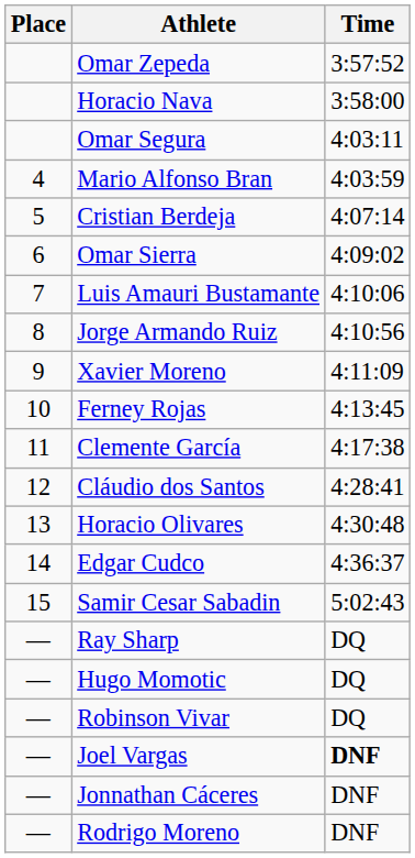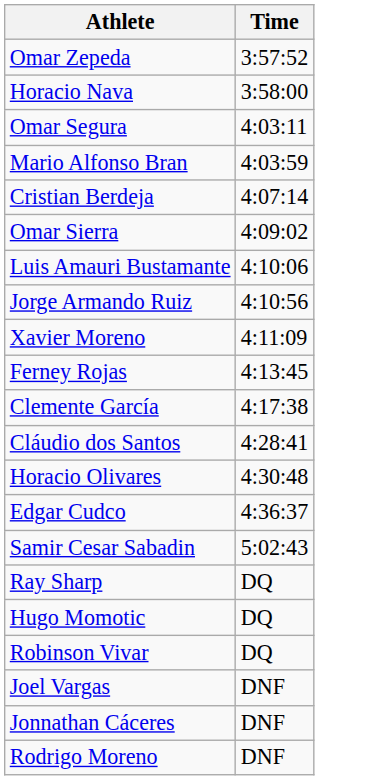 <table class=wikitable>
 <tr>
-<th>Place</th>
 <th>Athlete</th>
 <th>Time</th>
 </tr>
 <tr>
-<td align=center></td>
 <td><a href='#'>Omar Zepeda</a> </td>
 <td>3:57:52</td>
 </tr>
 <tr>
-<td align=center></td>
 <td><a href='#'>Horacio Nava</a> </td>
 <td>3:58:00</td>
 </tr>
 <tr>
-<td align=center></td>
 <td><a href='#'>Omar Segura</a> </td>
 <td>4:03:11</td>
 </tr>
 <tr>
-<td align=center>4</td>
 <td><a href='#'>Mario Alfonso Bran</a> </td>
 <td>4:03:59</td>
 </tr>
 <tr>
-<td align=center>5</td>
 <td><a href='#'>Cristian Berdeja</a> </td>
 <td>4:07:14</td>
 </tr>
 <tr>
-<td align=center>6</td>
 <td><a href='#'>Omar Sierra</a> </td>
 <td>4:09:02</td>
 </tr>
 <tr>
-<td align=center>7</td>
 <td><a href='#'>Luis Amauri Bustamante</a> </td>
 <td>4:10:06</td>
 </tr>
 <tr>
-<td align=center>8</td>
 <td><a href='#'>Jorge Armando Ruiz</a> </td>
 <td>4:10:56</td>
 </tr>
 <tr>
-<td align=center>9</td>
 <td><a href='#'>Xavier Moreno</a> </td>
 <td>4:11:09</td>
 </tr>
 <tr>
-<td align=center>10</td>
 <td><a href='#'>Ferney Rojas</a> </td>
 <td>4:13:45</td>
 </tr>
 <tr>
-<td align=center>11</td>
 <td><a href='#'>Clemente García</a> </td>
 <td>4:17:38</td>
 </tr>
 <tr>
-<td align=center>12</td>
 <td><a href='#'>Cláudio dos Santos</a> </td>
 <td>4:28:41</td>
 </tr>
 <tr>
-<td align=center>13</td>
 <td><a href='#'>Horacio Olivares</a> </td>
 <td>4:30:48</td>
 </tr>
 <tr>
-<td align=center>14</td>
 <td><a href='#'>Edgar Cudco</a> </td>
 <td>4:36:37</td>
 </tr>
 <tr>
-<td align=center>15</td>
 <td><a href='#'>Samir Cesar Sabadin</a> </td>
 <td>5:02:43</td>
 </tr>
 <tr>
-<td align=center>—</td>
 <td><a href='#'>Ray Sharp</a> </td>
 <td>DQ</td>
 </tr>
 <tr>
-<td align=center>—</td>
 <td><a href='#'>Hugo Momotic</a> </td>
 <td>DQ</td>
 </tr>
 <tr>
-<td align=center>—</td>
 <td><a href='#'>Robinson Vivar</a> </td>
 <td>DQ</td>
 </tr>
 <tr>
-<td align=center>—</td>
 <td><a href='#'>Joel Vargas</a> </td>
-<td><strong>DNF</strong></td>
+<td>DNF</td>
 </tr>
 <tr>
-<td align=center>—</td>
 <td><a href='#'>Jonnathan Cáceres</a> </td>
 <td>DNF</td>
 </tr>
 <tr>
-<td align=center>—</td>
 <td><a href='#'>Rodrigo Moreno</a> </td>
 <td>DNF</td>
 </tr>
 </table>
